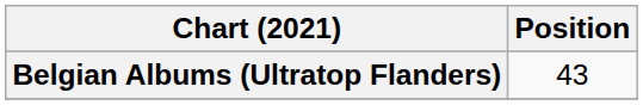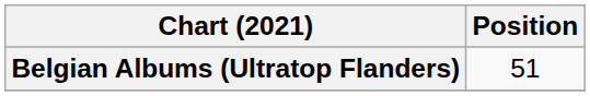 <table class="wikitable sortable plainrowheaders" style="text-align:center">
 <tr>
 <th scope="col">Chart (2021)</th>
 <th scope="col">Position</th>
 </tr>
 <tr>
 <th scope="row">Belgian Albums (Ultratop Flanders)</th>
-<td>43</td>
+<td>51</td>
 </tr>
 <tr>
 </tr>
 </table>
